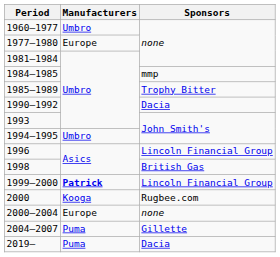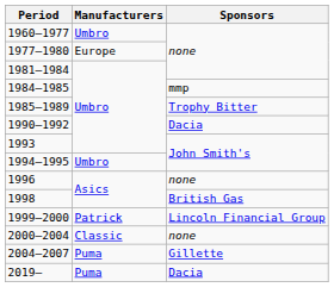 <table class=wikitable>
 <tr>
 <th>Period</th>
 <th>Manufacturers</th>
 <th>Sponsors</th>
 </tr>
 <tr>
 <td>1960–1977</td>
 <td><a href='#'>Umbro</a></td>
 <td rowspan="3"><em>none</em></td>
 </tr>
 <tr>
 <td>1977–1980</td>
 <td>Europe</td>
 </tr>
 <tr>
 <td>1981–1984</td>
 <td rowspan="5"><a href='#'>Umbro</a></td>
 </tr>
 <tr>
 <td>1984–1985</td>
 <td>mmp</td>
 </tr>
 <tr>
 <td>1985–1989</td>
 <td><a href='#'>Trophy Bitter</a></td>
 </tr>
 <tr>
 <td>1990–1992</td>
 <td><a href='#'>Dacia</a></td>
 </tr>
 <tr>
 <td>1993</td>
 <td rowspan=2><a href='#'>John Smith's</a></td>
 </tr>
 <tr>
 <td>1994–1995</td>
 <td><a href='#'>Umbro</a></td>
 </tr>
 <tr>
 <td>1996</td>
 <td rowspan=2><a href='#'>Asics</a></td>
-<td><a href='#'>Lincoln Financial Group</a></td>
+<td><em>none</em></td>
 </tr>
 <tr>
 <td>1998</td>
 <td><a href='#'>British Gas</a></td>
 </tr>
 <tr>
 <td>1999–2000</td>
-<td><strong><a href='#'>Patrick</a></strong></td>
+<td><a href='#'>Patrick</a></td>
 <td><a href='#'>Lincoln Financial Group</a></td>
 </tr>
 <tr>
-<td>2000</td>
-<td><a href='#'>Kooga</a></td>
-<td>Rugbee.com</td>
-</tr>
-<tr>
 <td>2000–2004</td>
-<td>Europe</td>
+<td><a href='#'>Classic</a></td>
 <td><em>none</em></td>
 </tr>
 <tr>
 <td>2004–2007</td>
 <td><a href='#'>Puma</a></td>
 <td><a href='#'>Gillette</a></td>
 </tr>
 <tr>
 <td>2019–</td>
 <td><a href='#'>Puma</a></td>
 <td><a href='#'>Dacia</a></td>
 </tr>
 </table>
